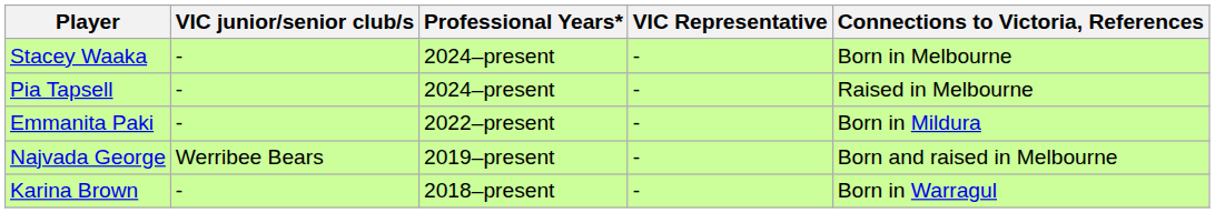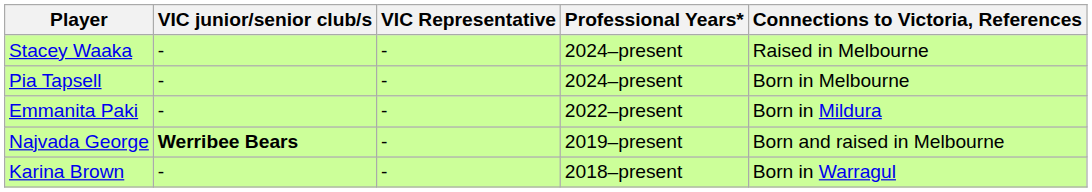 <table class="wikitable sortable">
 <tr>
 <th>Player</th>
 <th>VIC junior/senior club/s</th>
+<th>VIC Representative</th>
 <th>Professional Years*</th>
-<th>VIC Representative</th>
 <th>Connections to Victoria, References</th>
 </tr>
 <tr bgcolor="#CCFF99">
 <td><a href='#'>Stacey Waaka</a></td>
 <td>-</td>
+<td>-</td>
 <td>2024–present</td>
-<td>-</td>
-<td>Born in Melbourne</td>
+<td>Raised in Melbourne</td>
 </tr>
 <tr bgcolor="#CCFF99">
 <td><a href='#'>Pia Tapsell</a></td>
 <td>-</td>
+<td>-</td>
 <td>2024–present</td>
-<td>-</td>
-<td>Raised in Melbourne</td>
+<td>Born in Melbourne</td>
 </tr>
 <tr bgcolor="#CCFF99">
 <td><a href='#'>Emmanita Paki</a></td>
 <td>-</td>
+<td>-</td>
 <td>2022–present</td>
-<td>-</td>
 <td>Born in <a href='#'>Mildura</a></td>
 </tr>
 <tr bgcolor="#CCFF99">
 <td><a href='#'>Najvada George</a></td>
-<td>Werribee Bears</td>
+<td><strong>Werribee Bears</strong></td>
+<td>-</td>
 <td>2019–present</td>
-<td>-</td>
 <td>Born and raised in Melbourne</td>
 </tr>
 <tr bgcolor="#CCFF99">
 <td><a href='#'>Karina Brown</a></td>
 <td>-</td>
+<td>-</td>
 <td>2018–present</td>
-<td>-</td>
 <td>Born in <a href='#'>Warragul</a></td>
 </tr>
 </table>
